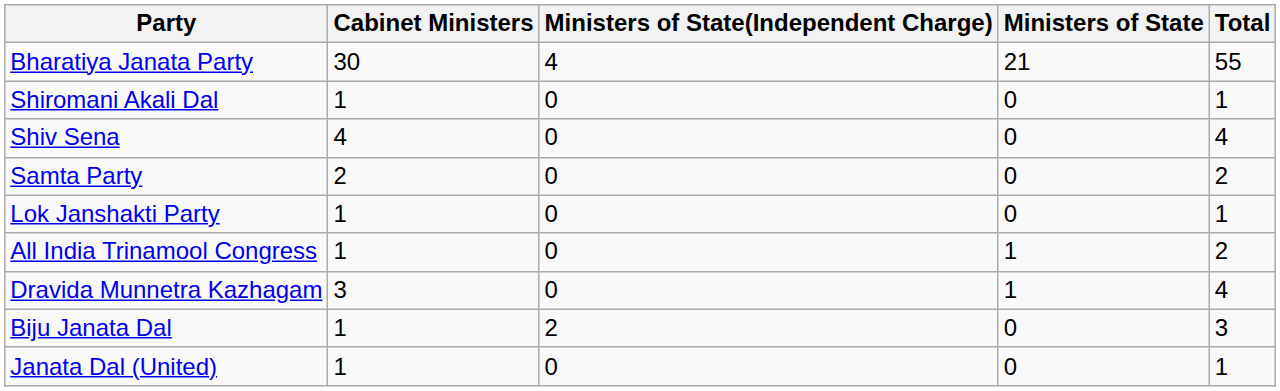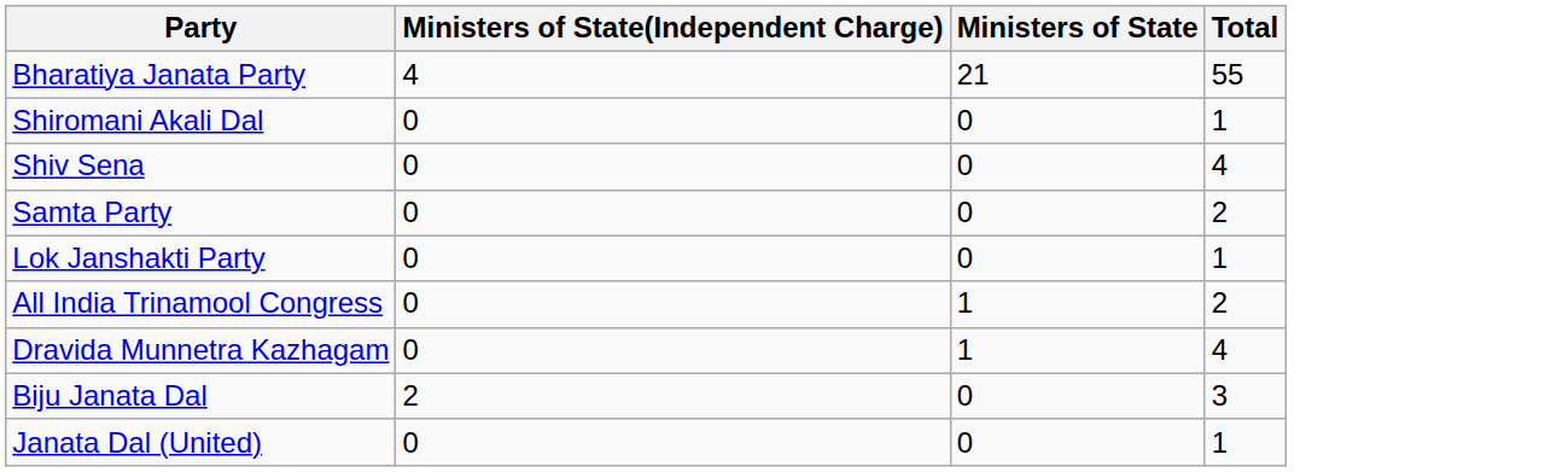 <table class="wikitable">
 <tr>
 <th>Party</th>
-<th>Cabinet Ministers</th>
 <th>Ministers of State(Independent Charge)</th>
 <th>Ministers of State</th>
 <th>Total</th>
 </tr>
 <tr>
 <td><a href='#'>Bharatiya Janata Party</a></td>
-<td>30</td>
 <td>4</td>
 <td>21</td>
 <td>55</td>
 </tr>
 <tr>
 <td><a href='#'>Shiromani Akali Dal</a></td>
-<td>1</td>
 <td>0</td>
 <td>0</td>
 <td>1</td>
 </tr>
 <tr>
 <td><a href='#'>Shiv Sena</a></td>
-<td>4</td>
 <td>0</td>
 <td>0</td>
 <td>4</td>
 </tr>
 <tr>
 <td><a href='#'>Samta Party</a></td>
-<td>2</td>
 <td>0</td>
 <td>0</td>
 <td>2</td>
 </tr>
 <tr>
 <td><a href='#'>Lok Janshakti Party</a></td>
-<td>1</td>
 <td>0</td>
 <td>0</td>
 <td>1</td>
 </tr>
 <tr>
 <td><a href='#'>All India Trinamool Congress</a></td>
-<td>1</td>
 <td>0</td>
 <td>1</td>
 <td>2</td>
 </tr>
 <tr>
 <td><a href='#'>Dravida Munnetra Kazhagam</a></td>
-<td>3</td>
 <td>0</td>
 <td>1</td>
 <td>4</td>
 </tr>
 <tr>
 <td><a href='#'>Biju Janata Dal</a></td>
-<td>1</td>
 <td>2</td>
 <td>0</td>
 <td>3</td>
 </tr>
 <tr>
 <td><a href='#'>Janata Dal (United)</a></td>
-<td>1</td>
 <td>0</td>
 <td>0</td>
 <td>1</td>
 </tr>
 </table>
